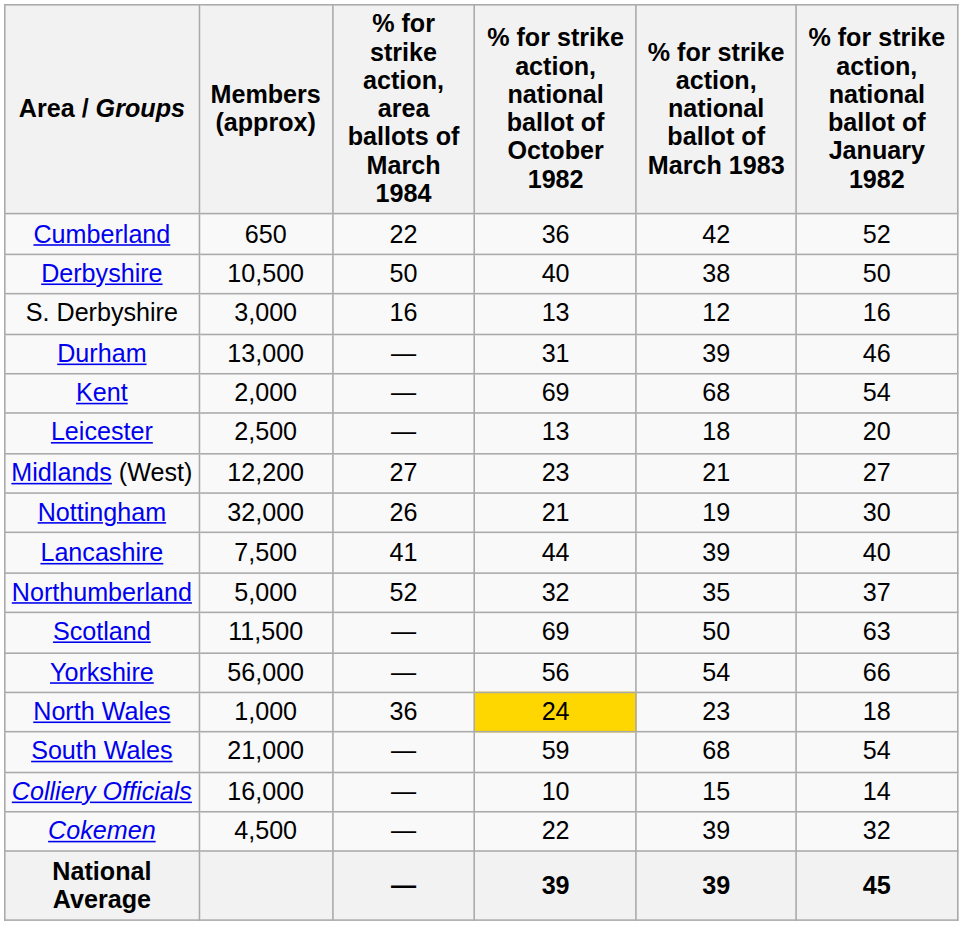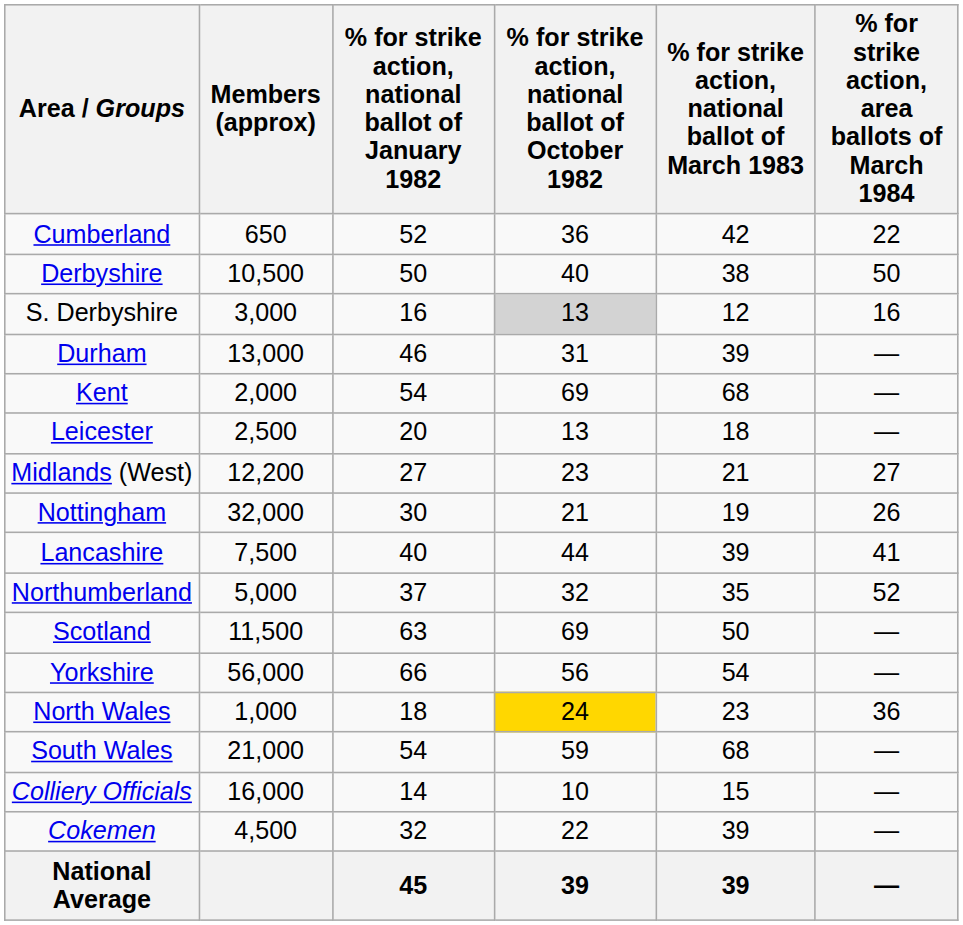 <table class="wikitable sortable" border="1" style="text-align:center" align=centre>
 <tr>
 <th>Area / <em>Groups</em></th>
 <th>Members (approx)</th>
-<th>% for strike action, area ballots of March 1984</th>
+<th>% for strike action, national ballot of January 1982</th>
 <th>% for strike action, national ballot of October 1982</th>
 <th>% for strike action, national ballot of March 1983</th>
-<th>% for strike action, national ballot of January 1982</th>
+<th>% for strike action, area ballots of March 1984</th>
 </tr>
 <tr>
 <td><a href='#'>Cumberland</a></td>
 <td>650</td>
-<td>22</td>
+<td>52</td>
 <td>36</td>
 <td>42</td>
-<td>52</td>
+<td>22</td>
 </tr>
 <tr>
 <td><a href='#'>Derbyshire</a></td>
 <td>10,500</td>
 <td>50</td>
 <td>40</td>
 <td>38</td>
 <td>50</td>
 </tr>
 <tr>
 <td>S. Derbyshire</td>
 <td>3,000</td>
 <td>16</td>
-<td>13</td>
+<td style="background: lightgrey;">13</td>
 <td>12</td>
 <td>16</td>
 </tr>
 <tr>
 <td><a href='#'>Durham</a></td>
 <td>13,000</td>
-<td>—</td>
+<td>46</td>
 <td>31</td>
 <td>39</td>
-<td>46</td>
+<td>—</td>
 </tr>
 <tr>
 <td><a href='#'>Kent</a></td>
 <td>2,000</td>
-<td>—</td>
+<td>54</td>
 <td>69</td>
 <td>68</td>
-<td>54</td>
+<td>—</td>
 </tr>
 <tr>
 <td><a href='#'>Leicester</a></td>
 <td>2,500</td>
-<td>—</td>
+<td>20</td>
 <td>13</td>
 <td>18</td>
-<td>20</td>
+<td>—</td>
 </tr>
 <tr>
 <td><a href='#'>Midlands</a> (West)</td>
 <td>12,200</td>
 <td>27</td>
 <td>23</td>
 <td>21</td>
 <td>27</td>
 </tr>
 <tr>
 <td><a href='#'>Nottingham</a></td>
 <td>32,000</td>
-<td>26</td>
+<td>30</td>
 <td>21</td>
 <td>19</td>
-<td>30</td>
+<td>26</td>
 </tr>
 <tr>
 <td><a href='#'>Lancashire</a></td>
 <td>7,500</td>
-<td>41</td>
+<td>40</td>
 <td>44</td>
 <td>39</td>
-<td>40</td>
+<td>41</td>
 </tr>
 <tr>
 <td><a href='#'>Northumberland</a></td>
 <td>5,000</td>
-<td>52</td>
+<td>37</td>
 <td>32</td>
 <td>35</td>
-<td>37</td>
+<td>52</td>
 </tr>
 <tr>
 <td><a href='#'>Scotland</a></td>
 <td>11,500</td>
-<td>—</td>
+<td>63</td>
 <td>69</td>
 <td>50</td>
-<td>63</td>
+<td>—</td>
 </tr>
 <tr>
 <td><a href='#'>Yorkshire</a></td>
 <td>56,000</td>
-<td>—</td>
+<td>66</td>
 <td>56</td>
 <td>54</td>
-<td>66</td>
+<td>—</td>
 </tr>
 <tr>
 <td><a href='#'>North Wales</a></td>
 <td>1,000</td>
-<td>36</td>
+<td>18</td>
 <td style="background: gold;">24</td>
 <td>23</td>
-<td>18</td>
+<td>36</td>
 </tr>
 <tr>
 <td><a href='#'>South Wales</a></td>
 <td>21,000</td>
-<td>—</td>
+<td>54</td>
 <td>59</td>
 <td>68</td>
-<td>54</td>
+<td>—</td>
 </tr>
 <tr>
 <td><em><a href='#'>Colliery Officials</a></em></td>
 <td>16,000</td>
-<td>—</td>
+<td>14</td>
 <td>10</td>
 <td>15</td>
-<td>14</td>
+<td>—</td>
 </tr>
 <tr>
 <td><em><a href='#'>Cokemen</a></em></td>
 <td>4,500</td>
-<td>—</td>
+<td>32</td>
 <td>22</td>
 <td>39</td>
-<td>32</td>
+<td>—</td>
 </tr>
 <tr>
 <th><strong>National Average</strong></th>
 <th></th>
-<th>—</th>
+<th>45</th>
 <th>39</th>
 <th>39</th>
-<th>45</th>
+<th>—</th>
 </tr>
 </table>
